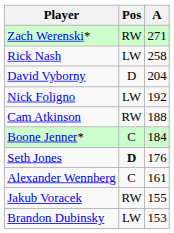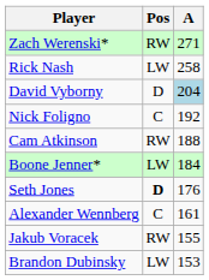 <table class="wikitable" style="text-align:center; float:left; margin-right:1em;">
 <tr>
 <th>Player</th>
 <th>Pos</th>
 <th>A</th>
 </tr>
 <tr style="background:#cfc;">
 <td style="text-align:left;"><a href='#'>Zach Werenski</a>*</td>
 <td>RW</td>
 <td>271</td>
 </tr>
 <tr>
 <td style="text-align:left;"><a href='#'>Rick Nash</a></td>
 <td>LW</td>
 <td>258</td>
 </tr>
 <tr>
 <td style="text-align:left;"><a href='#'>David Vyborny</a></td>
 <td>D</td>
-<td>204</td>
+<td style="background: lightblue;">204</td>
 </tr>
 <tr>
 <td style="text-align:left;"><a href='#'>Nick Foligno</a></td>
-<td>LW</td>
+<td>C</td>
 <td>192</td>
 </tr>
 <tr>
 <td style="text-align:left;"><a href='#'>Cam Atkinson</a></td>
 <td>RW</td>
 <td>188</td>
 </tr>
 <tr style="background:#cfc;">
 <td style="text-align:left;"><a href='#'>Boone Jenner</a>*</td>
-<td>C</td>
+<td>LW</td>
 <td>184</td>
 </tr>
 <tr>
 <td style="text-align:left;"><a href='#'>Seth Jones</a></td>
 <td><strong>D</strong></td>
 <td>176</td>
 </tr>
 <tr>
 <td style="text-align:left;"><a href='#'>Alexander Wennberg</a></td>
 <td>C</td>
 <td>161</td>
 </tr>
 <tr>
 <td style="text-align:left;"><a href='#'>Jakub Voracek</a></td>
 <td>RW</td>
 <td>155</td>
 </tr>
 <tr>
 <td style="text-align:left;"><a href='#'>Brandon Dubinsky</a></td>
 <td>LW</td>
 <td>153</td>
 </tr>
 </table>
